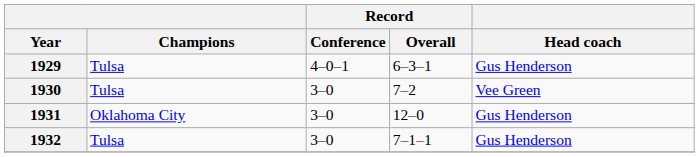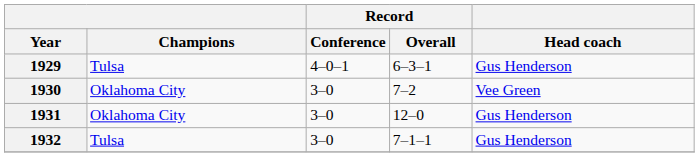 <table class="wikitable sortable">
 <tr>
 <th colspan=2></th>
 <th colspan=2>Record</th>
 <th colspan=2></th>
 </tr>
 <tr align="left">
 <th>Year</th>
 <th>Champions</th>
 <th style="width:12%;">Conference</th>
 <th style="width:12%;">Overall</th>
 <th>Head coach</th>
 </tr>
 <tr align="left">
 <th>1929</th>
 <td><a href='#'>Tulsa</a></td>
 <td>4–0–1</td>
 <td>6–3–1</td>
 <td><a href='#'>Gus Henderson</a></td>
 </tr>
 <tr align="left">
 <th>1930</th>
-<td><a href='#'>Tulsa</a></td>
+<td><a href='#'>Oklahoma City</a></td>
 <td>3–0</td>
 <td>7–2</td>
 <td><a href='#'>Vee Green</a></td>
 </tr>
 <tr align="left">
 <th>1931</th>
 <td><a href='#'>Oklahoma City</a></td>
 <td>3–0</td>
 <td>12–0</td>
 <td><a href='#'>Gus Henderson</a></td>
 </tr>
 <tr align="left">
 <th>1932</th>
 <td><a href='#'>Tulsa</a></td>
 <td>3–0</td>
 <td>7–1–1</td>
 <td><a href='#'>Gus Henderson</a></td>
 </tr>
 <tr align="left">
 </tr>
 </table>
